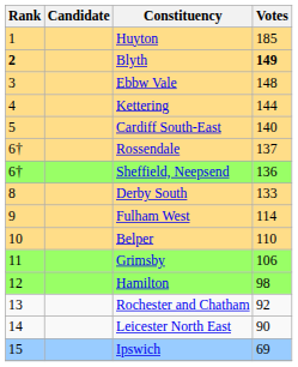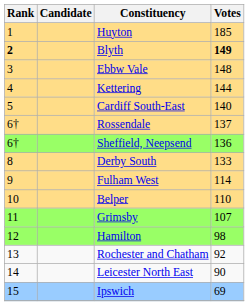 <table class="wikitable sortable">
 <tr>
 <th>Rank<br></th>
 <th>Candidate<br></th>
 <th>Constituency<br></th>
 <th>Votes<br></th>
 </tr>
 <tr bgcolor=ffdd88>
 <td>1</td>
 <td></td>
 <td><a href='#'>Huyton</a></td>
 <td>185</td>
 </tr>
 <tr bgcolor=ffdd88>
 <td><strong>2</strong></td>
 <td></td>
 <td><a href='#'>Blyth</a></td>
 <td><strong>149</strong></td>
 </tr>
 <tr bgcolor=ffdd88>
 <td>3</td>
 <td></td>
 <td><a href='#'>Ebbw Vale</a></td>
 <td>148</td>
 </tr>
 <tr bgcolor=ffdd88>
 <td>4</td>
 <td></td>
 <td><a href='#'>Kettering</a></td>
 <td>144</td>
 </tr>
 <tr bgcolor=ffdd88>
 <td>5</td>
 <td></td>
 <td><a href='#'>Cardiff South-East</a></td>
 <td>140</td>
 </tr>
 <tr bgcolor=ffdd88>
 <td>6†</td>
 <td></td>
 <td><a href='#'>Rossendale</a></td>
 <td>137</td>
 </tr>
 <tr bgcolor=99ff66>
 <td>6†</td>
 <td></td>
 <td><a href='#'>Sheffield, Neepsend</a></td>
 <td>136</td>
 </tr>
 <tr bgcolor=ffdd88>
 <td>8</td>
 <td></td>
 <td><a href='#'>Derby South</a></td>
 <td>133</td>
 </tr>
 <tr bgcolor=ffdd88>
 <td>9</td>
 <td></td>
 <td><a href='#'>Fulham West</a></td>
 <td>114</td>
 </tr>
 <tr bgcolor=ffdd88>
 <td>10</td>
 <td></td>
 <td><a href='#'>Belper</a></td>
 <td>110</td>
 </tr>
 <tr bgcolor=99ff66>
 <td>11</td>
 <td></td>
 <td><a href='#'>Grimsby</a></td>
-<td>106</td>
+<td>107</td>
 </tr>
 <tr bgcolor=99ff66>
 <td>12</td>
 <td></td>
 <td><a href='#'>Hamilton</a></td>
 <td>98</td>
 </tr>
 <tr>
 <td>13</td>
 <td></td>
 <td><a href='#'>Rochester and Chatham</a></td>
 <td>92</td>
 </tr>
 <tr>
 <td>14</td>
 <td></td>
 <td><a href='#'>Leicester North East</a></td>
 <td>90</td>
 </tr>
 <tr bgcolor=99ccff>
 <td>15</td>
 <td></td>
 <td><a href='#'>Ipswich</a></td>
 <td>69</td>
 </tr>
 <tr>
 </tr>
 </table>
